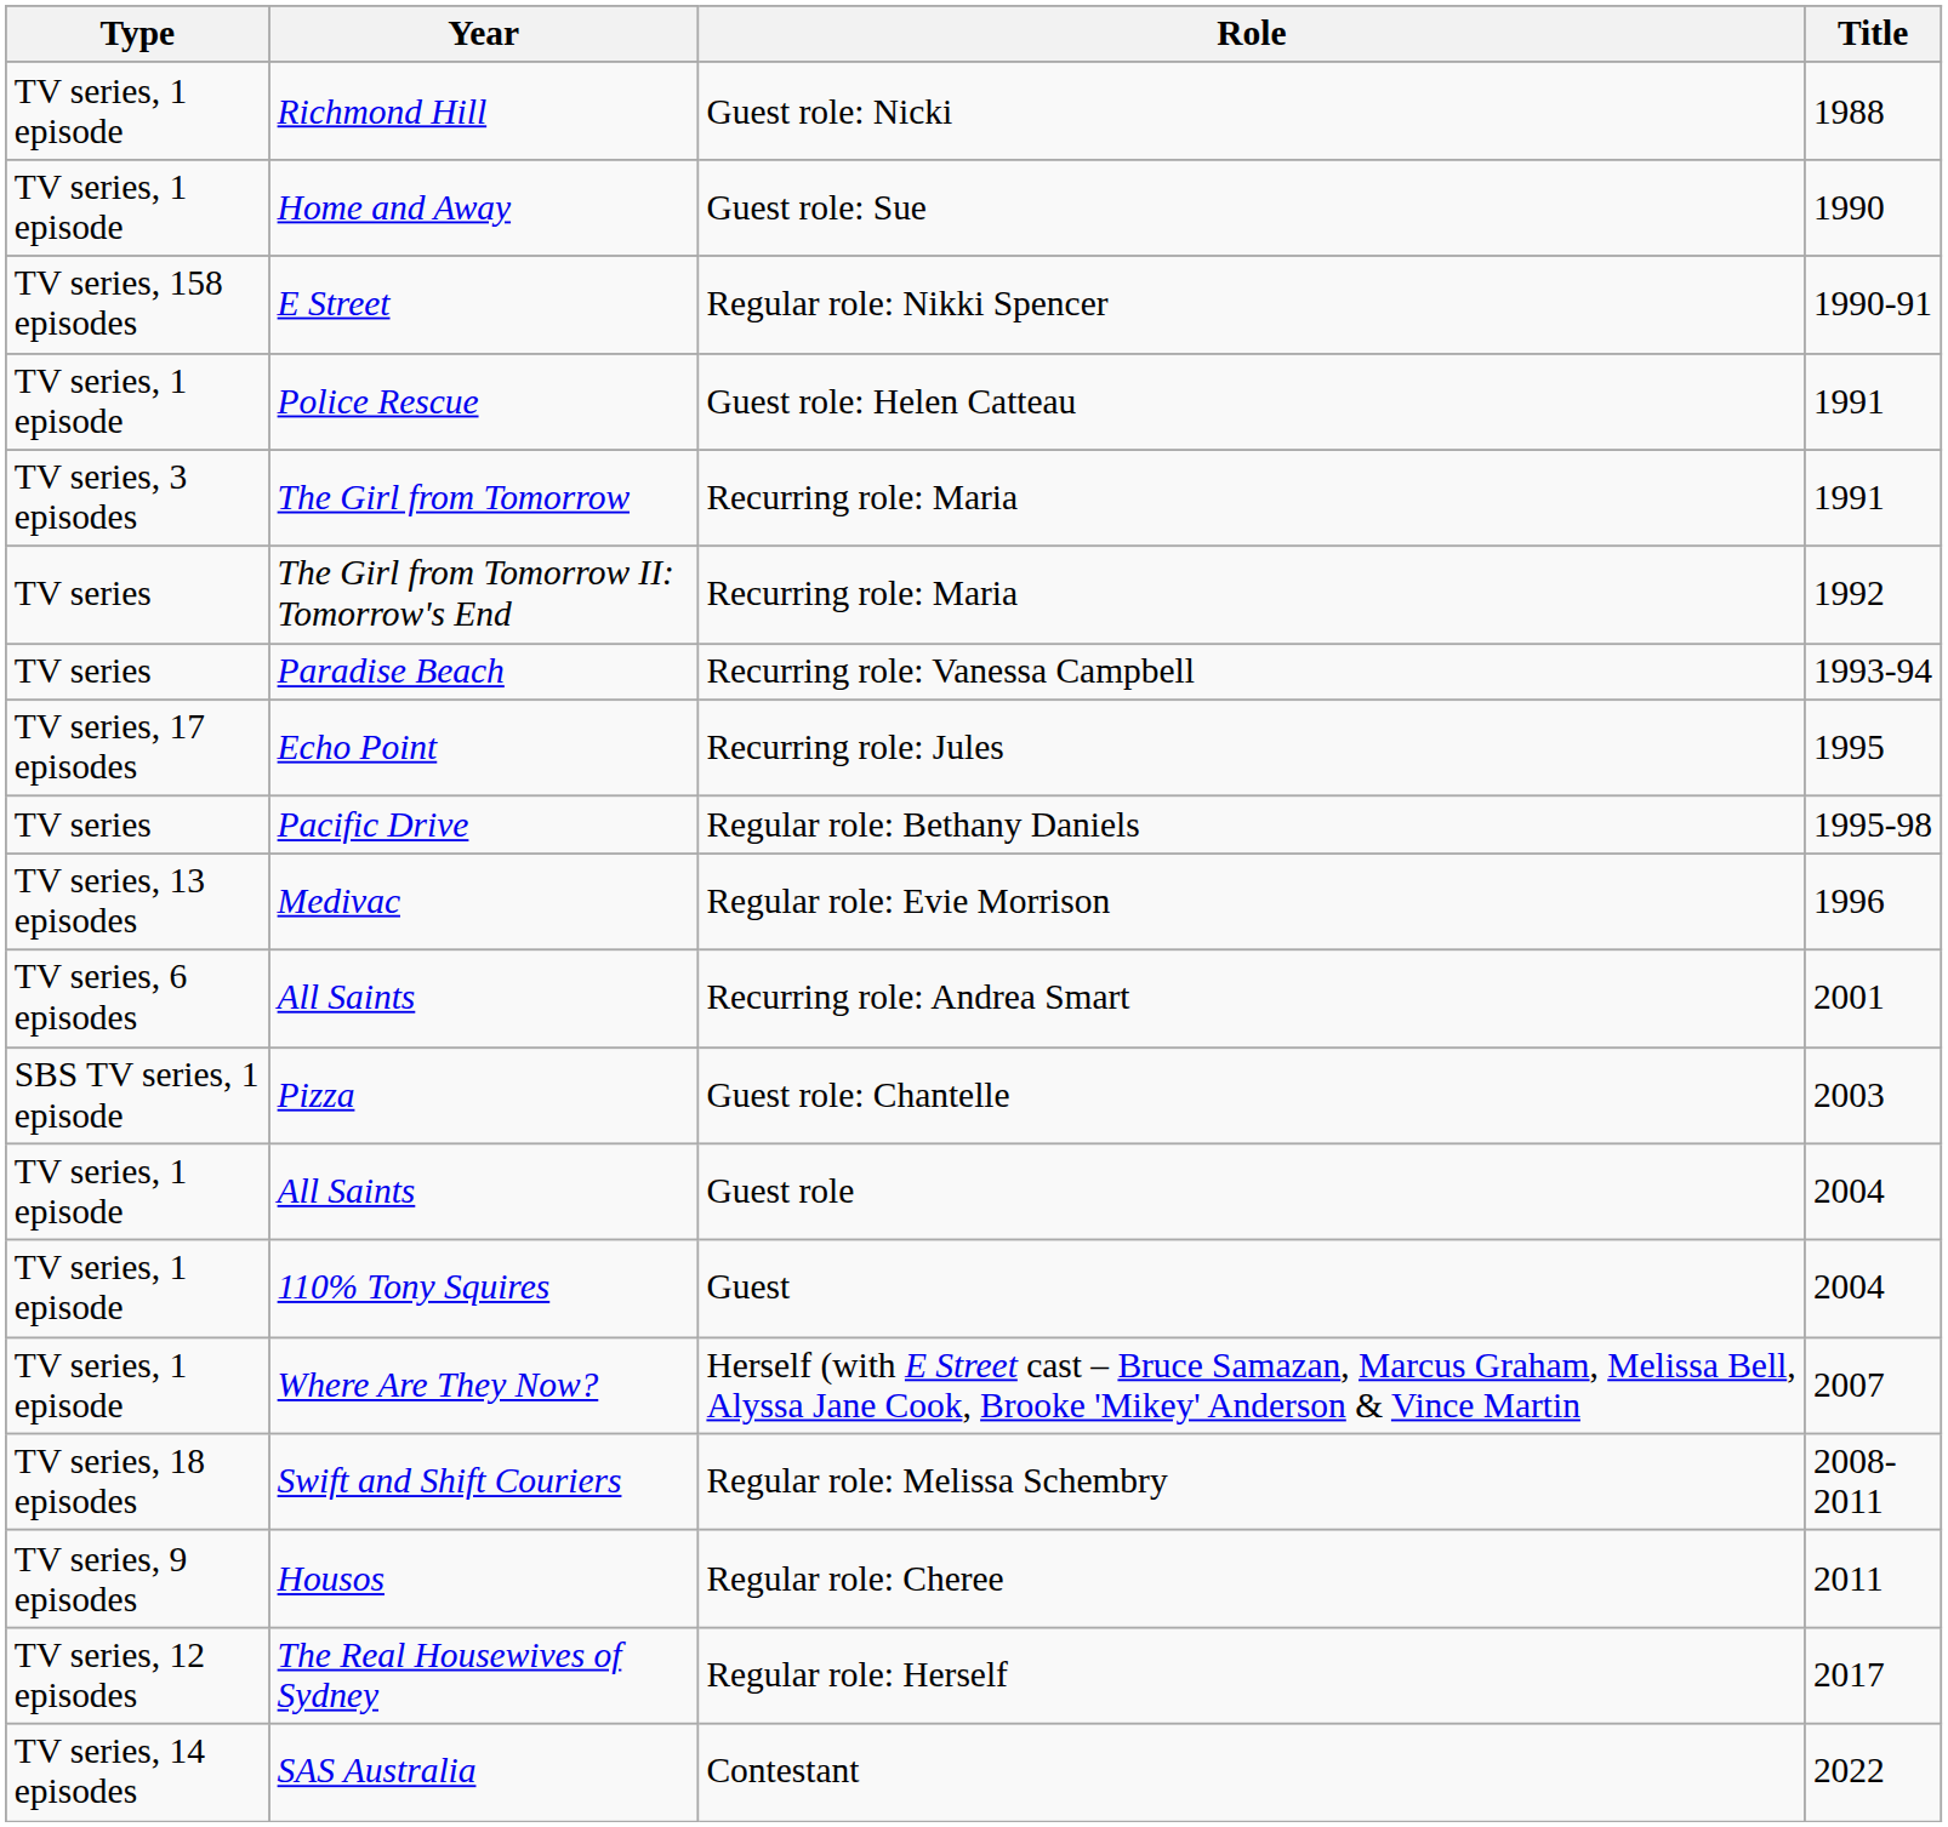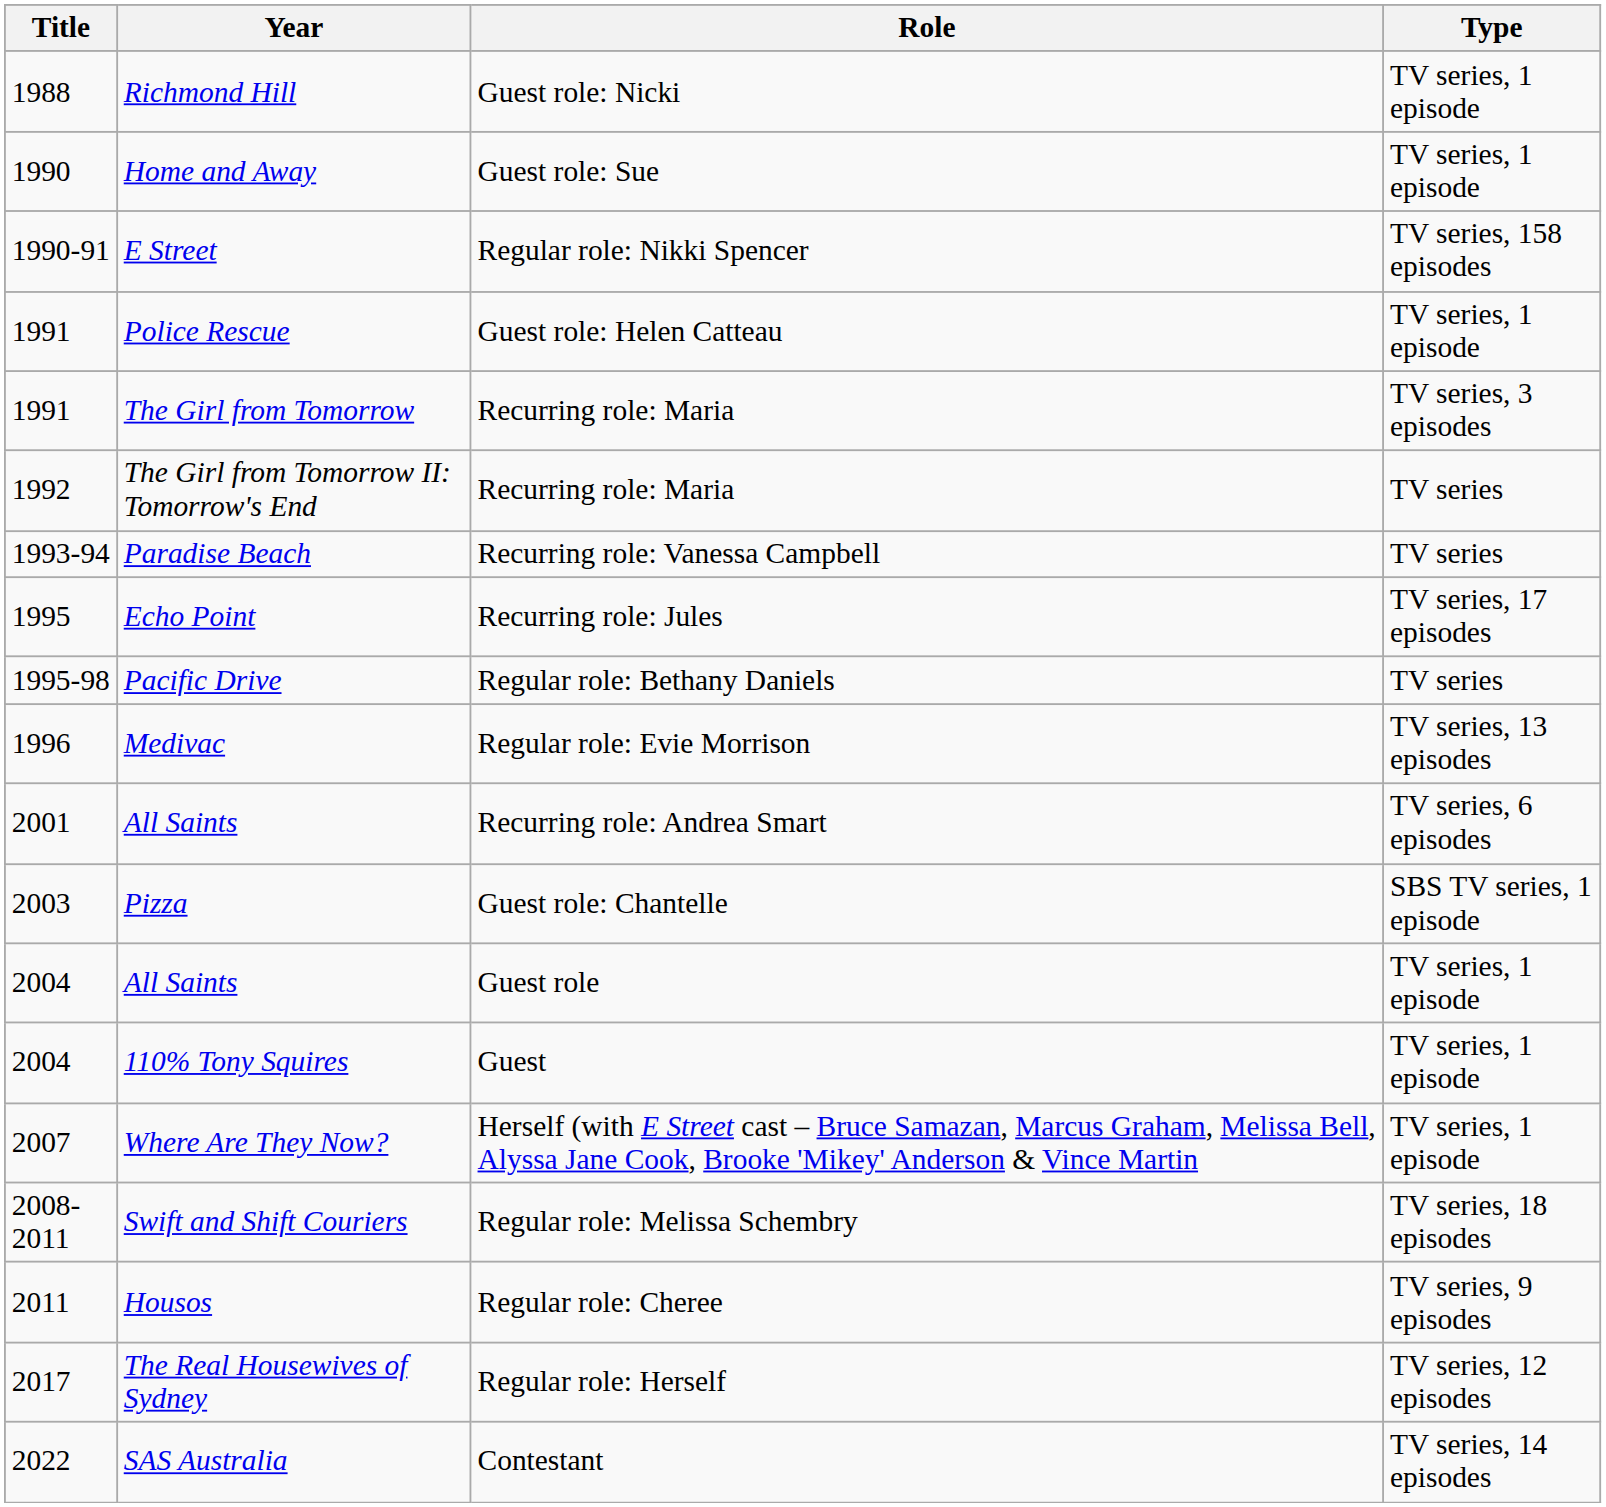 <table class="wikitable">
 <tr>
-<th>Type</th>
+<th>Title</th>
 <th>Year</th>
 <th>Role</th>
-<th>Title</th>
+<th>Type</th>
 </tr>
 <tr>
-<td>TV series, 1 episode</td>
+<td>1988</td>
 <td><em><a href='#'>Richmond Hill</a></em></td>
 <td>Guest role: Nicki</td>
-<td>1988</td>
+<td>TV series, 1 episode</td>
 </tr>
 <tr>
-<td>TV series, 1 episode</td>
+<td>1990</td>
 <td><em><a href='#'>Home and Away</a></em></td>
 <td>Guest role: Sue</td>
-<td>1990</td>
+<td>TV series, 1 episode</td>
 </tr>
 <tr>
-<td>TV series, 158 episodes</td>
+<td>1990-91</td>
 <td><em><a href='#'>E Street</a></em></td>
 <td>Regular role: Nikki Spencer</td>
-<td>1990-91</td>
+<td>TV series, 158 episodes</td>
 </tr>
 <tr>
-<td>TV series, 1 episode</td>
+<td>1991</td>
 <td><em><a href='#'>Police Rescue</a></em></td>
 <td>Guest role: Helen Catteau</td>
-<td>1991</td>
+<td>TV series, 1 episode</td>
 </tr>
 <tr>
-<td>TV series, 3 episodes</td>
+<td>1991</td>
 <td><em><a href='#'>The Girl from Tomorrow</a></em></td>
 <td>Recurring role: Maria</td>
-<td>1991</td>
+<td>TV series, 3 episodes</td>
 </tr>
 <tr>
-<td>TV series</td>
+<td>1992</td>
 <td><em>The Girl from Tomorrow II: Tomorrow's End</em></td>
 <td>Recurring role: Maria</td>
-<td>1992</td>
+<td>TV series</td>
 </tr>
 <tr>
-<td>TV series</td>
+<td>1993-94</td>
 <td><em><a href='#'>Paradise Beach</a></em></td>
 <td>Recurring role: Vanessa Campbell</td>
-<td>1993-94</td>
+<td>TV series</td>
 </tr>
 <tr>
-<td>TV series, 17 episodes</td>
+<td>1995</td>
 <td><em><a href='#'>Echo Point</a></em></td>
 <td>Recurring role: Jules</td>
-<td>1995</td>
+<td>TV series, 17 episodes</td>
 </tr>
 <tr>
-<td>TV series</td>
+<td>1995-98</td>
 <td><em><a href='#'>Pacific Drive</a></em></td>
 <td>Regular role: Bethany Daniels</td>
-<td>1995-98</td>
+<td>TV series</td>
 </tr>
 <tr>
-<td>TV series, 13 episodes</td>
+<td>1996</td>
 <td><em><a href='#'>Medivac</a></em></td>
 <td>Regular role: Evie Morrison</td>
-<td>1996</td>
+<td>TV series, 13 episodes</td>
 </tr>
 <tr>
-<td>TV series, 6 episodes</td>
+<td>2001</td>
 <td><em><a href='#'>All Saints</a></em></td>
 <td>Recurring role: Andrea Smart</td>
-<td>2001</td>
+<td>TV series, 6 episodes</td>
 </tr>
 <tr>
-<td>SBS TV series, 1 episode</td>
+<td>2003</td>
 <td><em><a href='#'>Pizza</a></em></td>
 <td>Guest role: Chantelle</td>
-<td>2003</td>
+<td>SBS TV series, 1 episode</td>
 </tr>
 <tr>
-<td>TV series, 1 episode</td>
+<td>2004</td>
 <td><em><a href='#'>All Saints</a></em></td>
 <td>Guest role</td>
-<td>2004</td>
+<td>TV series, 1 episode</td>
 </tr>
 <tr>
-<td>TV series, 1 episode</td>
+<td>2004</td>
 <td><em><a href='#'>110% Tony Squires</a></em></td>
 <td>Guest</td>
-<td>2004</td>
+<td>TV series, 1 episode</td>
 </tr>
 <tr>
-<td>TV series, 1 episode</td>
+<td>2007</td>
 <td><em><a href='#'>Where Are They Now?</a></em></td>
 <td>Herself (with <em><a href='#'>E Street</a></em> cast – <a href='#'>Bruce Samazan</a>, <a href='#'>Marcus Graham</a>, <a href='#'>Melissa Bell</a>, <a href='#'>Alyssa Jane Cook</a>, <a href='#'>Brooke 'Mikey' Anderson</a> & <a href='#'>Vince Martin</a></td>
-<td>2007</td>
+<td>TV series, 1 episode</td>
 </tr>
 <tr>
-<td>TV series, 18 episodes</td>
+<td>2008-2011</td>
 <td><em><a href='#'>Swift and Shift Couriers</a></em></td>
 <td>Regular role: Melissa Schembry</td>
-<td>2008-2011</td>
+<td>TV series, 18 episodes</td>
 </tr>
 <tr>
-<td>TV series, 9 episodes</td>
+<td>2011</td>
 <td><em><a href='#'>Housos</a></em></td>
 <td>Regular role: Cheree</td>
-<td>2011</td>
+<td>TV series, 9 episodes</td>
 </tr>
 <tr>
-<td>TV series, 12 episodes</td>
+<td>2017</td>
 <td><em><a href='#'>The Real Housewives of Sydney</a></em></td>
 <td>Regular role: Herself</td>
-<td>2017</td>
+<td>TV series, 12 episodes</td>
 </tr>
 <tr>
-<td>TV series, 14 episodes</td>
+<td>2022</td>
 <td><em><a href='#'>SAS Australia</a></em></td>
 <td>Contestant</td>
-<td>2022</td>
+<td>TV series, 14 episodes</td>
 </tr>
 </table>
